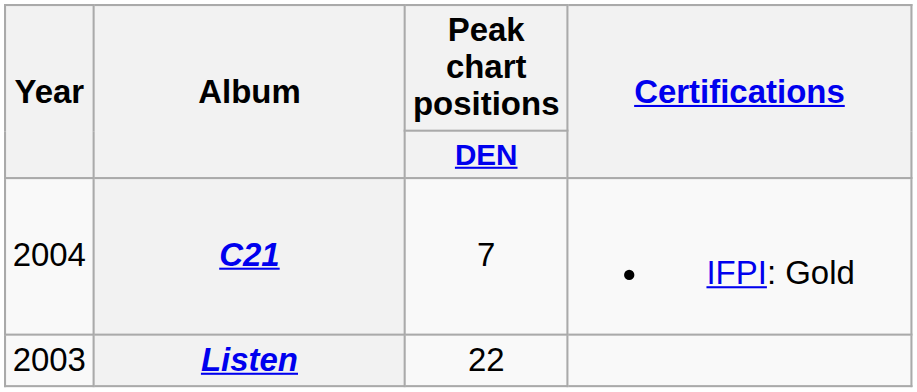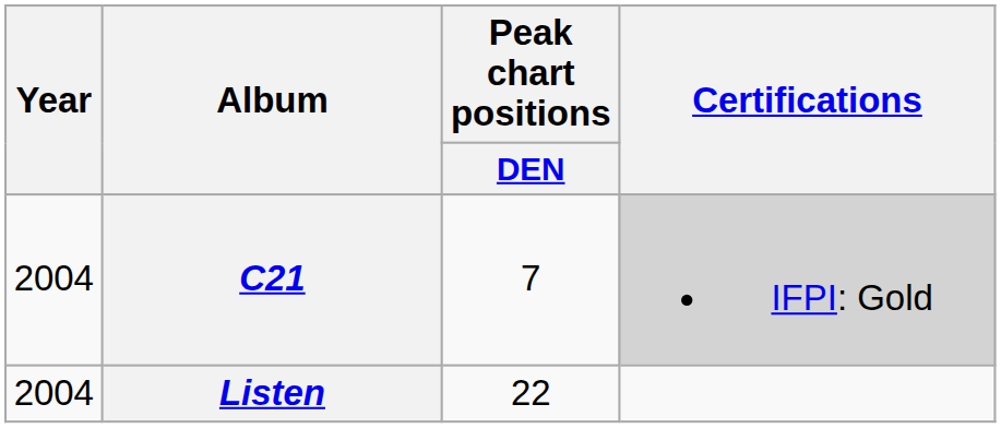 <table class="wikitable plainrowheaders" style="text-align:center;" border="1">
 <tr>
 <th scope="col" rowspan="2">Year</th>
 <th scope="col" rowspan="2" style="width:9em;">Album</th>
 <th scope="col" colspan="1">Peak chart positions</th>
 <th scope="col" rowspan="2" style="width:10em;"><a href='#'>Certifications</a></th>
 </tr>
 <tr>
 <th scope="col" style="width:3em;font-size:90%;"><a href='#'>DEN</a><br></th>
 </tr>
 <tr>
 <td>2004</td>
 <th scope="row"><em><a href='#'>C21</a></em></th>
 <td>7</td>
-<td><br><ul><li><a href='#'>IFPI</a>: Gold</li></ul></td>
+<td style="background: lightgrey;"><br><ul><li><a href='#'>IFPI</a>: Gold</li></ul></td>
 </tr>
 <tr>
-<td>2003</td>
+<td>2004</td>
 <th scope="row"><em><a href='#'>Listen</a></em></th>
 <td>22</td>
 </tr>
 </table>
